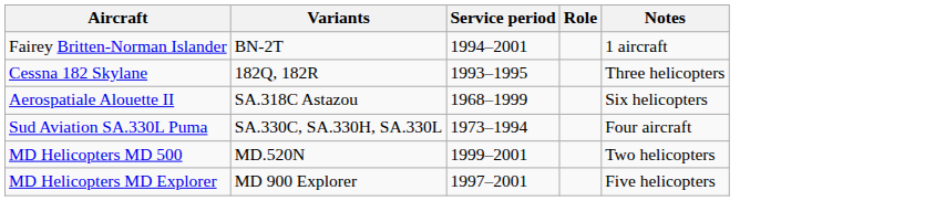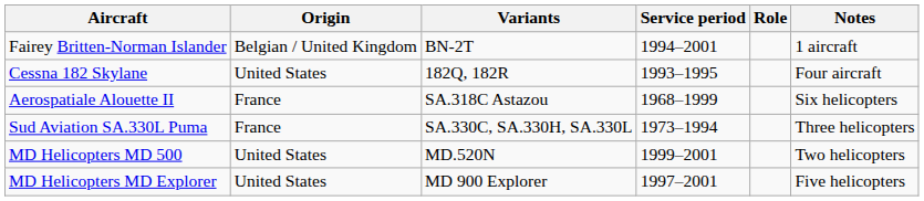 <table class="wikitable">
 <tr>
 <th>Aircraft</th>
+<th>Origin</th>
 <th>Variants</th>
 <th>Service period</th>
 <th>Role</th>
 <th>Notes</th>
 </tr>
 <tr>
 <td>Fairey <a href='#'>Britten-Norman Islander</a></td>
+<td>Belgian / United Kingdom</td>
 <td>BN-2T</td>
 <td>1994–2001</td>
 <td></td>
 <td>1 aircraft</td>
 </tr>
 <tr>
 <td><a href='#'>Cessna 182 Skylane</a></td>
+<td>United States</td>
 <td>182Q, 182R</td>
 <td>1993–1995</td>
 <td></td>
-<td>Three helicopters</td>
+<td>Four aircraft</td>
 </tr>
 <tr>
 <td><a href='#'>Aerospatiale Alouette II</a></td>
+<td>France</td>
 <td>SA.318C Astazou</td>
 <td>1968–1999</td>
 <td></td>
 <td>Six helicopters</td>
 </tr>
 <tr>
 <td><a href='#'>Sud Aviation SA.330L Puma</a></td>
+<td>France</td>
 <td>SA.330C, SA.330H, SA.330L</td>
 <td>1973–1994</td>
 <td></td>
-<td>Four aircraft</td>
+<td>Three helicopters</td>
 </tr>
 <tr>
 <td><a href='#'>MD Helicopters MD 500</a></td>
+<td>United States</td>
 <td>MD.520N</td>
 <td>1999–2001</td>
 <td></td>
 <td>Two helicopters</td>
 </tr>
 <tr>
 <td><a href='#'>MD Helicopters MD Explorer</a></td>
+<td>United States</td>
 <td>MD 900 Explorer</td>
 <td>1997–2001</td>
 <td></td>
 <td>Five helicopters</td>
 </tr>
 </table>
